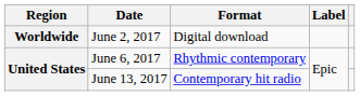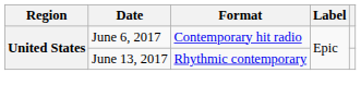 <table class="wikitable sortable plainrowheaders">
 <tr>
 <th scope="col">Region</th>
 <th scope="col">Date</th>
 <th scope="col">Format</th>
 <th scope="col">Label</th>
 <th scope="col"></th>
 </tr>
 <tr>
-<th scope="row">Worldwide</th>
-<td>June 2, 2017</td>
-<td>Digital download</td>
-<td></td>
-<td></td>
-</tr>
-<tr>
 <th scope="row" rowspan="2">United States</th>
 <td>June 6, 2017</td>
-<td><a href='#'>Rhythmic contemporary</a></td>
+<td><a href='#'>Contemporary hit radio</a></td>
 <td rowspan="2">Epic</td>
 <td></td>
 </tr>
 <tr>
 <td>June 13, 2017</td>
-<td><a href='#'>Contemporary hit radio</a></td>
+<td><a href='#'>Rhythmic contemporary</a></td>
 <td></td>
 </tr>
 </table>
